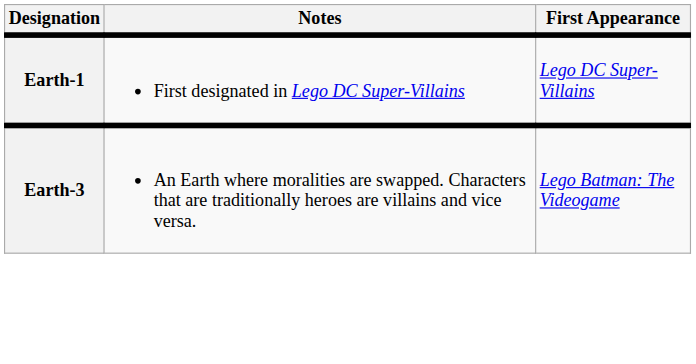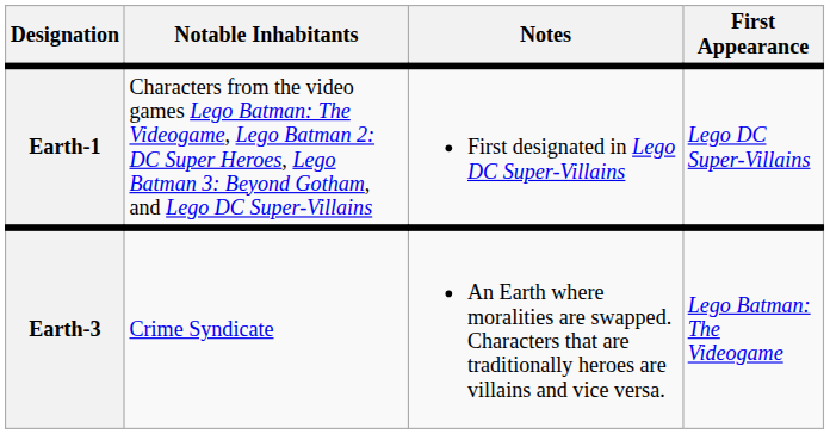 <table class="wikitable">
 <tr>
 <th>Designation</th>
+<th>Notable Inhabitants</th>
 <th>Notes</th>
 <th>First Appearance</th>
 </tr>
 <tr style="border-top: solid thick black">
 <th>Earth-1</th>
+<td>Characters from the video games <em><a href='#'>Lego Batman: The Videogame</a></em>, <em><a href='#'>Lego Batman 2: DC Super Heroes</a></em>, <em><a href='#'>Lego Batman 3: Beyond Gotham</a></em>, and <em><a href='#'>Lego DC Super-Villains</a></em></td>
 <td><br><ul><li>First designated in <em><a href='#'>Lego DC Super-Villains</a></em></li></ul></td>
 <td><em><a href='#'>Lego DC Super-Villains</a></em></td>
 </tr>
 <tr style="border-top: solid thick black">
 <th>Earth-3</th>
+<td><a href='#'>Crime Syndicate</a></td>
 <td><br><ul><li>An Earth where moralities are swapped. Characters that are traditionally heroes are villains and vice versa.</li></ul></td>
 <td><em><a href='#'>Lego Batman: The Videogame</a></em></td>
 </tr>
 </table>
